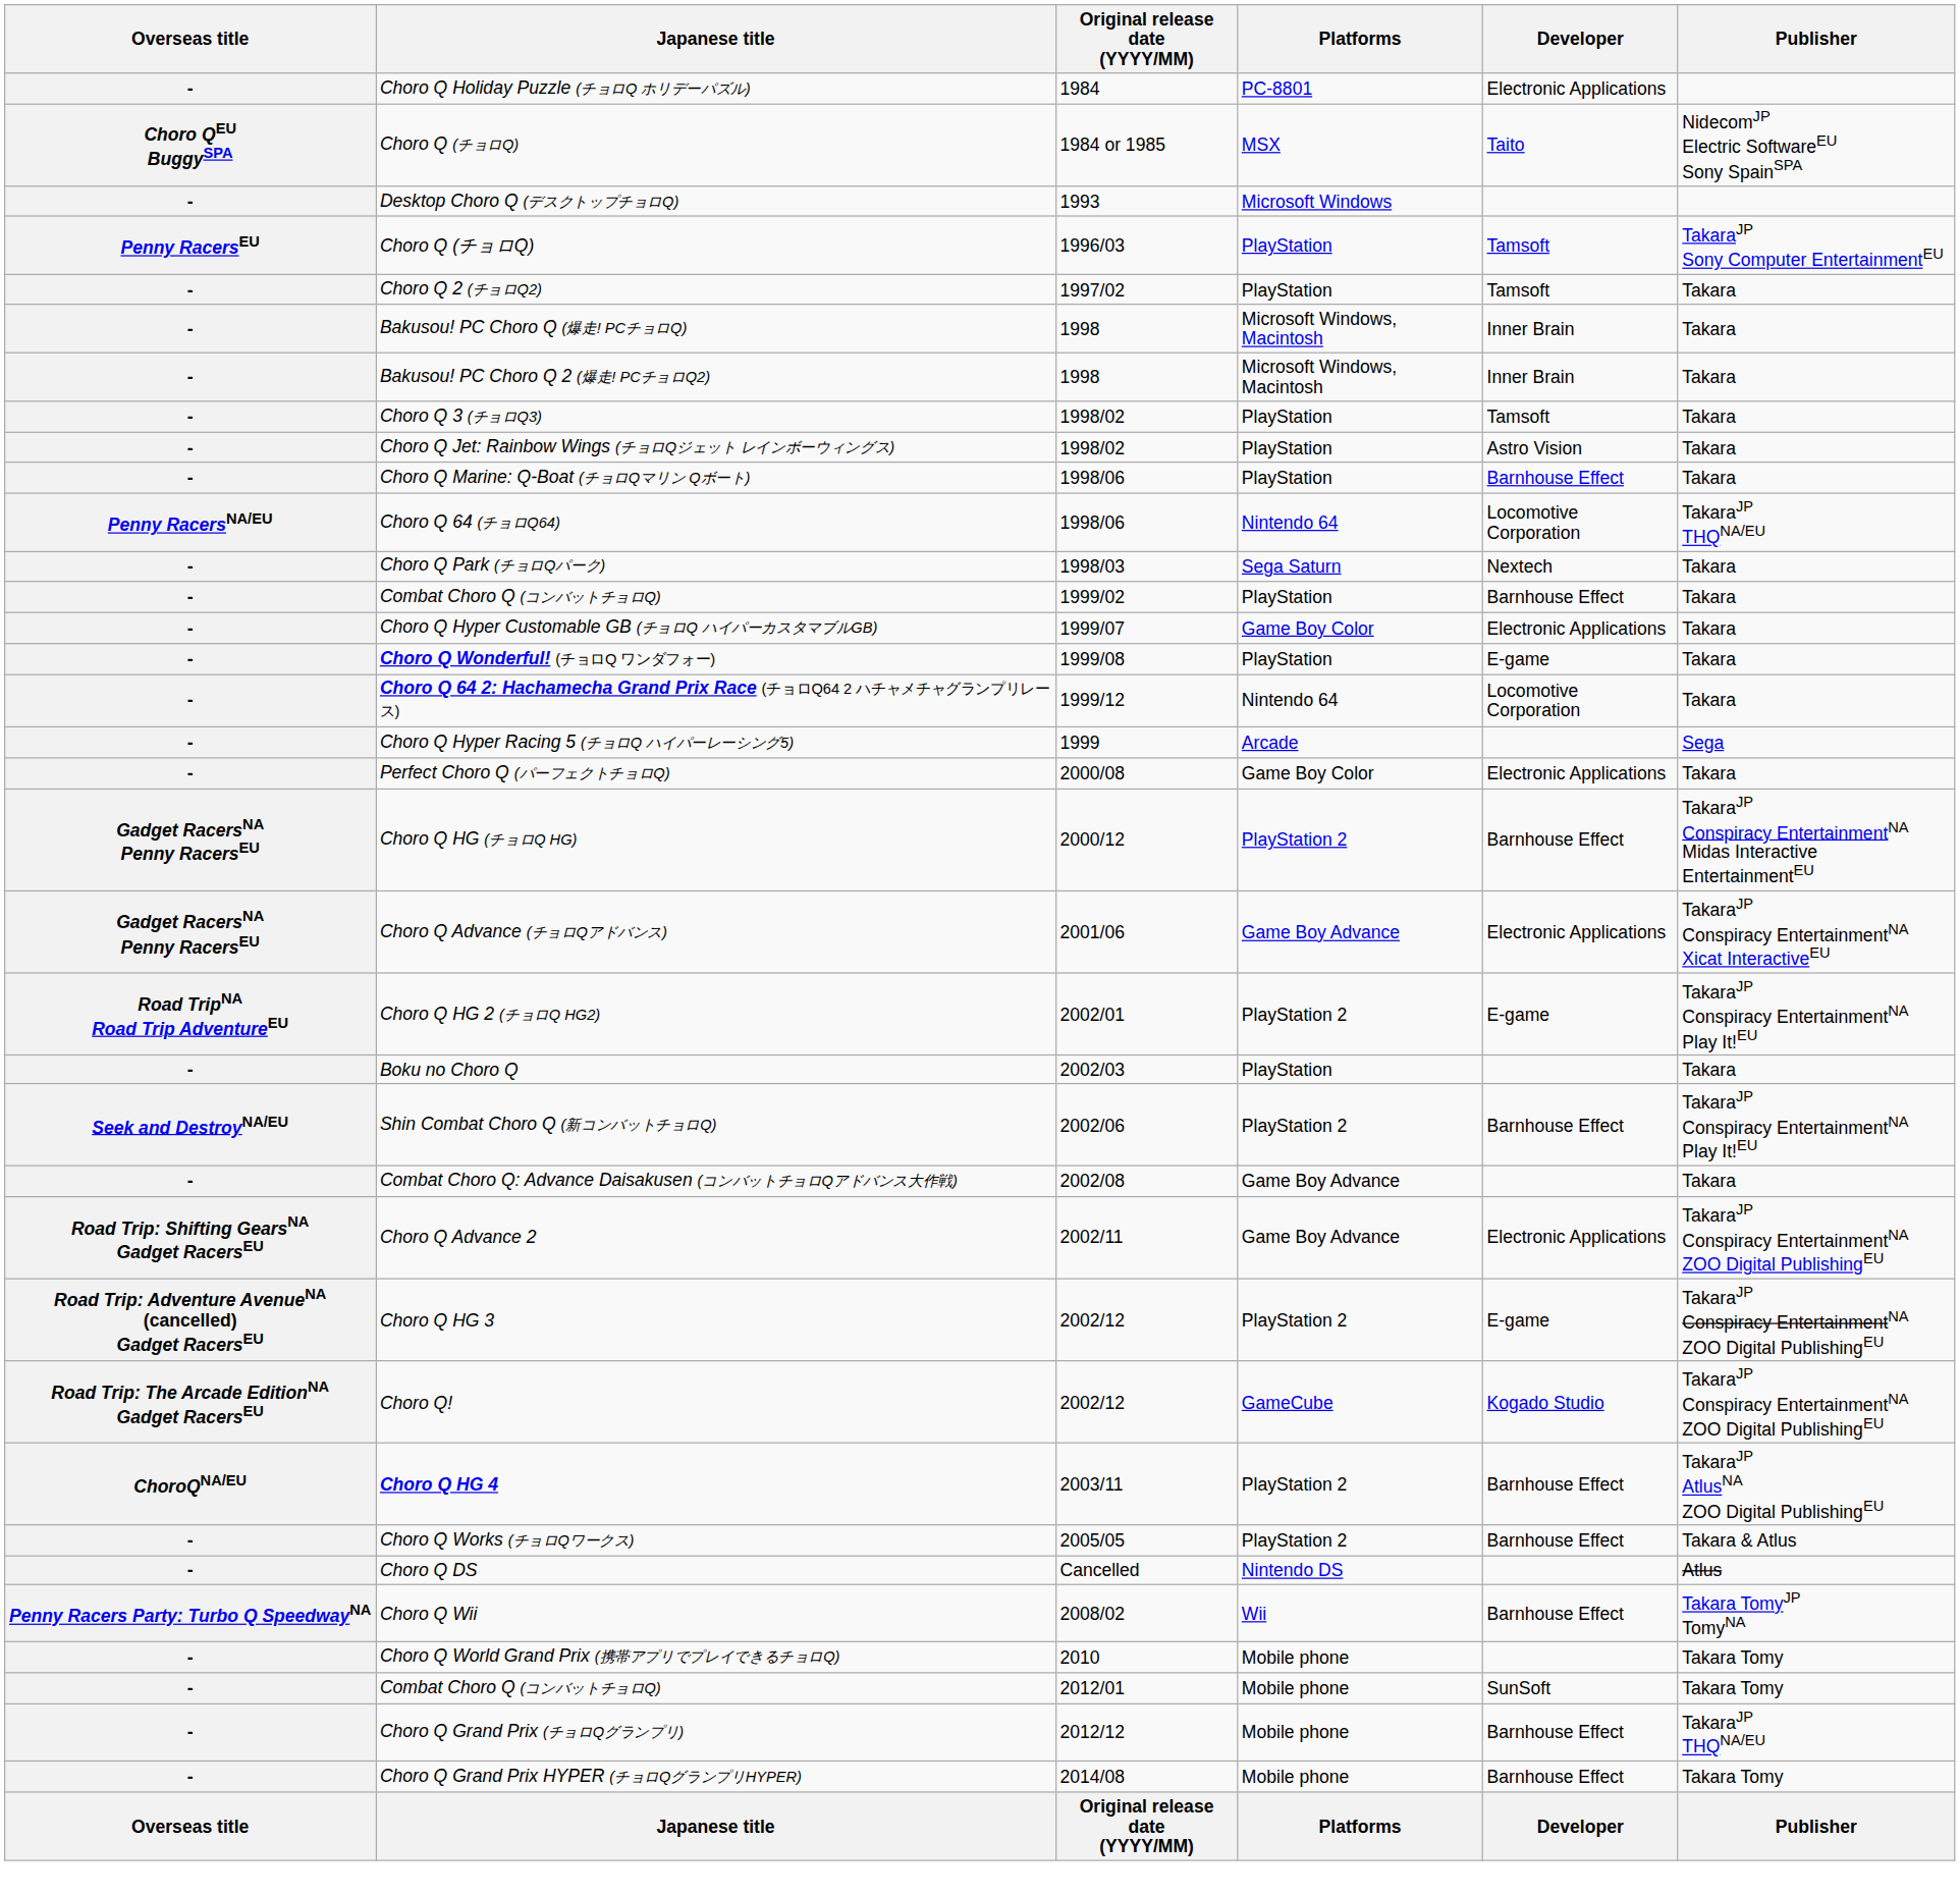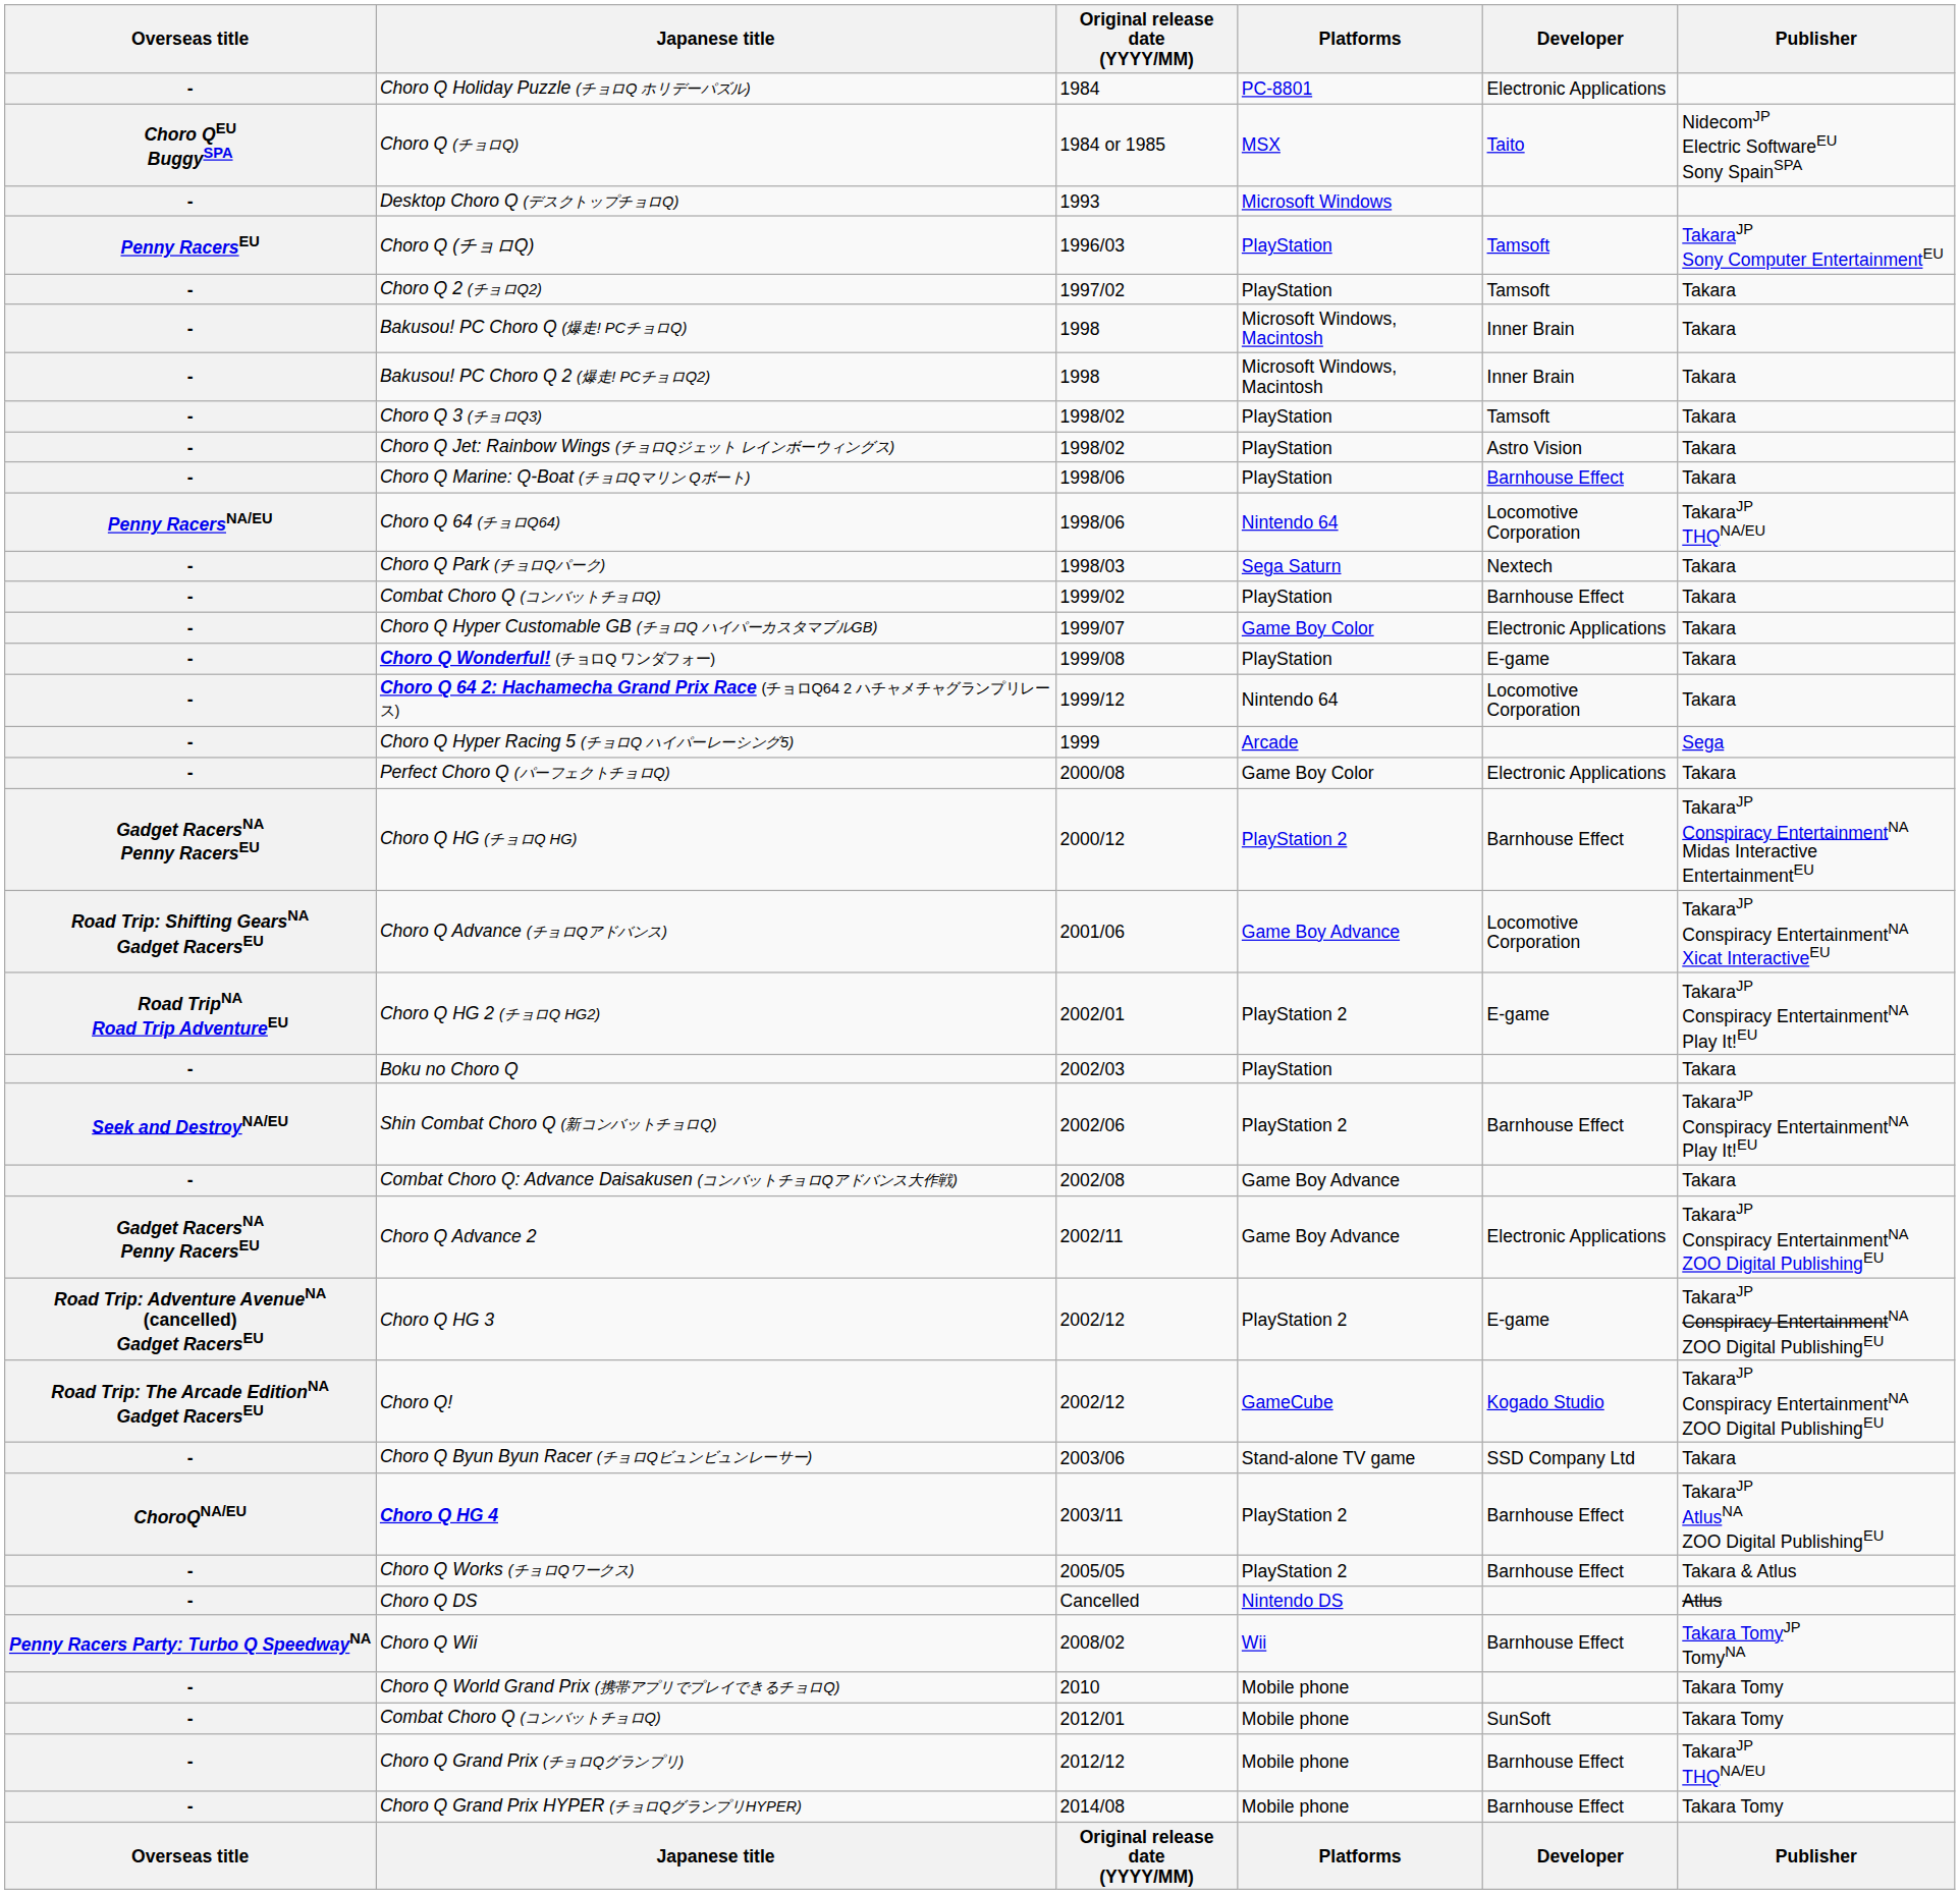 <table class="wikitable sortable" style="min-width: 75%; font-size: 90%;">
 <tr>
 <th>Overseas title</th>
 <th>Japanese title</th>
 <th>Original release date<br>(YYYY/MM)</th>
 <th>Platforms</th>
 <th>Developer</th>
 <th>Publisher</th>
 </tr>
 <tr>
 <th>-</th>
 <td><em>Choro Q Holiday Puzzle <small>(チョロQ ホリデーパズル)</small></em></td>
 <td>1984</td>
 <td><a href='#'>PC-8801</a></td>
 <td>Electronic Applications</td>
 <td></td>
 </tr>
 <tr>
 <th><em>Choro Q</em><sup>EU</sup><br><em>Buggy</em><sup><a href='#'>SPA</a></sup></th>
 <td><em>Choro Q <small>(チョロQ)</small></em></td>
 <td>1984 or 1985</td>
 <td><a href='#'>MSX</a></td>
 <td><a href='#'>Taito</a></td>
 <td>Nidecom<sup>JP</sup><br>Electric Software<sup>EU</sup><br>Sony Spain<sup>SPA</sup></td>
 </tr>
 <tr>
 <th>-</th>
 <td><em>Desktop Choro Q <small>(デスクトップチョロQ)</small></em></td>
 <td>1993</td>
 <td><a href='#'>Microsoft Windows</a></td>
 <td></td>
 <td></td>
 </tr>
 <tr>
 <th><em><a href='#'><strong>Penny Racers</strong></a></em><sup>EU</sup></th>
 <td><em>Choro Q (チョロQ)</em></td>
 <td>1996/03</td>
 <td><a href='#'>PlayStation</a></td>
 <td><a href='#'>Tamsoft</a></td>
 <td><a href='#'>Takara</a><sup>JP</sup><br><a href='#'>Sony Computer Entertainment</a><sup>EU</sup></td>
 </tr>
 <tr>
 <th>-</th>
 <td><em>Choro Q 2 <small>(チョロQ2)</small></em></td>
 <td>1997/02</td>
 <td>PlayStation</td>
 <td>Tamsoft</td>
 <td>Takara</td>
 </tr>
 <tr>
 <th>-</th>
 <td><em>Bakusou! PC Choro Q <small>(爆走! PCチョロQ)</small></em></td>
 <td>1998</td>
 <td>Microsoft Windows, <a href='#'>Macintosh</a></td>
 <td>Inner Brain</td>
 <td>Takara</td>
 </tr>
 <tr>
 <th>-</th>
 <td><em>Bakusou! PC Choro Q 2 <small>(爆走! PCチョロQ2)</small></em></td>
 <td>1998</td>
 <td>Microsoft Windows, Macintosh</td>
 <td>Inner Brain</td>
 <td>Takara</td>
 </tr>
 <tr>
 <th>-</th>
 <td><em>Choro Q 3 <small>(チョロQ3)</small></em></td>
 <td>1998/02</td>
 <td>PlayStation</td>
 <td>Tamsoft</td>
 <td>Takara</td>
 </tr>
 <tr>
 <th>-</th>
 <td><em>Choro Q Jet: Rainbow Wings <small>(チョロQジェット レインボーウィングス)</small></em></td>
 <td>1998/02</td>
 <td>PlayStation</td>
 <td>Astro Vision</td>
 <td>Takara</td>
 </tr>
 <tr>
 <th>-</th>
 <td><em>Choro Q Marine: Q-Boat <small>(チョロQマリン Qボート)</small></em></td>
 <td>1998/06</td>
 <td>PlayStation</td>
 <td><a href='#'>Barnhouse Effect</a></td>
 <td>Takara</td>
 </tr>
 <tr>
 <th><strong><em><a href='#'>Penny Racers</a></em></strong><sup>NA/EU</sup></th>
 <td><em>Choro Q 64 <small>(チョロQ64)</small></em></td>
 <td>1998/06</td>
 <td><a href='#'>Nintendo 64</a></td>
 <td>Locomotive Corporation</td>
 <td>Takara<sup>JP</sup><br><a href='#'>THQ</a><sup>NA/EU</sup></td>
 </tr>
 <tr>
 <th>-</th>
 <td><em>Choro Q Park <small>(チョロQパーク)</small></em></td>
 <td>1998/03</td>
 <td><a href='#'>Sega Saturn</a></td>
 <td>Nextech</td>
 <td>Takara</td>
 </tr>
 <tr>
 <th>-</th>
 <td><em>Combat Choro Q <small>(コンバットチョロQ)</small></em></td>
 <td>1999/02</td>
 <td>PlayStation</td>
 <td>Barnhouse Effect</td>
 <td>Takara</td>
 </tr>
 <tr>
 <th>-</th>
 <td><em>Choro Q Hyper Customable GB <small>(チョロQ ハイパーカスタマブルGB)</small></em></td>
 <td>1999/07</td>
 <td><a href='#'>Game Boy Color</a></td>
 <td>Electronic Applications</td>
 <td>Takara</td>
 </tr>
 <tr>
 <th>-</th>
 <td><strong><em><a href='#'>Choro Q Wonderful!</a></em></strong> <small>(チョロQ ワンダフォー)</small></td>
 <td>1999/08</td>
 <td>PlayStation</td>
 <td>E-game</td>
 <td>Takara</td>
 </tr>
 <tr>
 <th>-</th>
 <td><strong><em><a href='#'>Choro Q 64 2: Hachamecha Grand Prix Race</a></em></strong> <small>(チョロQ64 2 ハチャメチャグランプリレース)</small></td>
 <td>1999/12</td>
 <td>Nintendo 64</td>
 <td>Locomotive Corporation</td>
 <td>Takara</td>
 </tr>
 <tr>
 <th>-</th>
 <td><em>Choro Q Hyper Racing 5 <small>(チョロQ ハイパーレーシング5)</small></em></td>
 <td>1999</td>
 <td><a href='#'>Arcade</a></td>
 <td></td>
 <td><a href='#'>Sega</a></td>
 </tr>
 <tr>
 <th>-</th>
 <td><em>Perfect Choro Q <small>(パーフェクトチョロQ)</small></em></td>
 <td>2000/08</td>
 <td>Game Boy Color</td>
 <td>Electronic Applications</td>
 <td>Takara</td>
 </tr>
 <tr>
 <th><em>Gadget Racers</em><sup>NA</sup><br><em>Penny Racers</em><sup>EU</sup></th>
 <td><em>Choro Q HG <small>(チョロQ HG)</small></em></td>
 <td>2000/12</td>
 <td><a href='#'>PlayStation 2</a></td>
 <td>Barnhouse Effect</td>
 <td>Takara<sup>JP</sup><br><a href='#'>Conspiracy Entertainment</a><sup>NA</sup><br>Midas Interactive Entertainment<sup>EU</sup></td>
 </tr>
 <tr>
-<th><em>Gadget Racers</em><sup>NA</sup><br><em>Penny Racers</em><sup>EU</sup></th>
+<th><em>Road Trip: Shifting Gears</em><sup>NA</sup><br><em>Gadget Racers</em><sup>EU</sup></th>
 <td><em>Choro Q Advance <small>(チョロQアドバンス)</small></em></td>
 <td>2001/06</td>
 <td><a href='#'>Game Boy Advance</a></td>
-<td>Electronic Applications</td>
+<td>Locomotive Corporation</td>
 <td>Takara<sup>JP</sup><br>Conspiracy Entertainment<sup>NA</sup><br><a href='#'>Xicat Interactive</a><sup>EU</sup></td>
 </tr>
 <tr>
 <th><em>Road Trip</em><sup>NA</sup><br><strong><em><a href='#'>Road Trip Adventure</a></em></strong><sup>EU</sup></th>
 <td><em>Choro Q HG 2 <small>(チョロQ HG2)</small></em></td>
 <td>2002/01</td>
 <td>PlayStation 2</td>
 <td>E-game</td>
 <td>Takara<sup>JP</sup><br>Conspiracy Entertainment<sup>NA</sup><br>Play It!<sup>EU</sup></td>
 </tr>
 <tr>
 <th>-</th>
 <td><em>Boku no Choro Q</em></td>
 <td>2002/03</td>
 <td>PlayStation</td>
 <td></td>
 <td>Takara</td>
 </tr>
 <tr>
 <th><em><a href='#'><strong>Seek and Destroy</strong></a></em><sup>NA/EU</sup></th>
 <td><em>Shin Combat Choro Q <small>(新コンバットチョロQ)</small></em></td>
 <td>2002/06</td>
 <td>PlayStation 2</td>
 <td>Barnhouse Effect</td>
 <td>Takara<sup>JP</sup><br>Conspiracy Entertainment<sup>NA</sup><br>Play It!<sup>EU</sup></td>
 </tr>
 <tr>
 <th>-</th>
 <td><em>Combat Choro Q: Advance Daisakusen <small>(コンバットチョロQアドバンス大作戦)</small></em></td>
 <td>2002/08</td>
 <td>Game Boy Advance</td>
 <td></td>
 <td>Takara</td>
 </tr>
 <tr>
-<th><em>Road Trip: Shifting Gears</em><sup>NA</sup><br><em>Gadget Racers</em><sup>EU</sup></th>
+<th><em>Gadget Racers</em><sup>NA</sup><br><em>Penny Racers</em><sup>EU</sup></th>
 <td><em>Choro Q Advance 2</em></td>
 <td>2002/11</td>
 <td>Game Boy Advance</td>
 <td>Electronic Applications</td>
 <td>Takara<sup>JP</sup><br>Conspiracy Entertainment<sup>NA</sup><br><a href='#'>ZOO Digital Publishing</a><sup>EU</sup></td>
 </tr>
 <tr>
 <th><em>Road Trip: Adventure Avenue</em><sup>NA</sup> (cancelled)<br><em>Gadget Racers</em><sup>EU</sup></th>
 <td><em>Choro Q HG 3</em></td>
 <td>2002/12</td>
 <td>PlayStation 2</td>
 <td>E-game</td>
 <td>Takara<sup>JP</sup><br><s>Conspiracy Entertainment</s><sup>NA</sup><br>ZOO Digital Publishing<sup>EU</sup></td>
 </tr>
 <tr>
 <th><em>Road Trip: The Arcade Edition</em><sup>NA</sup><br><em>Gadget Racers</em><sup>EU</sup></th>
 <td><em>Choro Q!</em></td>
 <td>2002/12</td>
 <td><a href='#'>GameCube</a></td>
 <td><a href='#'>Kogado Studio</a></td>
 <td>Takara<sup>JP</sup><br>Conspiracy Entertainment<sup>NA</sup><br>ZOO Digital Publishing<sup>EU</sup></td>
+</tr>
+<tr>
+<th>-</th>
+<td><em>Choro Q Byun Byun Racer <small>(チョロQビュンビュンレーサー)</small></em></td>
+<td>2003/06</td>
+<td>Stand-alone TV game</td>
+<td>SSD Company Ltd</td>
+<td>Takara</td>
 </tr>
 <tr>
 <th><em>ChoroQ</em><sup>NA/EU</sup></th>
 <td><strong><em><a href='#'>Choro Q HG 4</a></em></strong></td>
 <td>2003/11</td>
 <td>PlayStation 2</td>
 <td>Barnhouse Effect</td>
 <td>Takara<sup>JP</sup><br><a href='#'>Atlus</a><sup>NA</sup><br>ZOO Digital Publishing<sup>EU</sup></td>
 </tr>
 <tr>
 <th>-</th>
 <td><em>Choro Q Works <small>(チョロQワークス)</small></em></td>
 <td>2005/05</td>
 <td>PlayStation 2</td>
 <td>Barnhouse Effect</td>
 <td>Takara & Atlus</td>
 </tr>
 <tr>
 <th>-</th>
 <td><em>Choro Q DS</em></td>
 <td>Cancelled</td>
 <td><a href='#'>Nintendo DS</a></td>
 <td></td>
 <td><s>Atlus</s></td>
 </tr>
 <tr>
 <th><strong><em><a href='#'>Penny Racers Party: Turbo Q Speedway</a></em></strong><sup>NA</sup></th>
 <td><em>Choro Q Wii</em></td>
 <td>2008/02</td>
 <td><a href='#'>Wii</a></td>
 <td>Barnhouse Effect</td>
 <td><a href='#'>Takara Tomy</a><sup>JP</sup><br>Tomy<sup>NA</sup></td>
 </tr>
 <tr>
 <th>-</th>
 <td><em>Choro Q World Grand Prix <small>(携帯アプリでプレイできるチョロQ)</small></em></td>
 <td>2010</td>
 <td>Mobile phone</td>
 <td></td>
 <td>Takara Tomy</td>
 </tr>
 <tr>
 <th>-</th>
 <td><em>Combat Choro Q <small>(コンバットチョロQ)</small></em></td>
 <td>2012/01</td>
 <td>Mobile phone</td>
 <td>SunSoft</td>
 <td>Takara Tomy</td>
 </tr>
 <tr>
 <th>-</th>
 <td><em>Choro Q Grand Prix <small>(チョロQグランプリ)</small></em></td>
 <td>2012/12</td>
 <td>Mobile phone</td>
 <td>Barnhouse Effect</td>
 <td>Takara<sup>JP</sup><br><a href='#'>THQ</a><sup>NA/EU</sup></td>
 </tr>
 <tr>
 <th>-</th>
 <td><em>Choro Q Grand Prix HYPER <small>(チョロQグランプリHYPER)</small></em></td>
 <td>2014/08</td>
 <td>Mobile phone</td>
 <td>Barnhouse Effect</td>
 <td>Takara Tomy</td>
 </tr>
 <tr>
 <th>Overseas title</th>
 <th>Japanese title</th>
 <th>Original release date<br>(YYYY/MM)</th>
 <th>Platforms</th>
 <th>Developer</th>
 <th>Publisher</th>
 </tr>
 </table>
